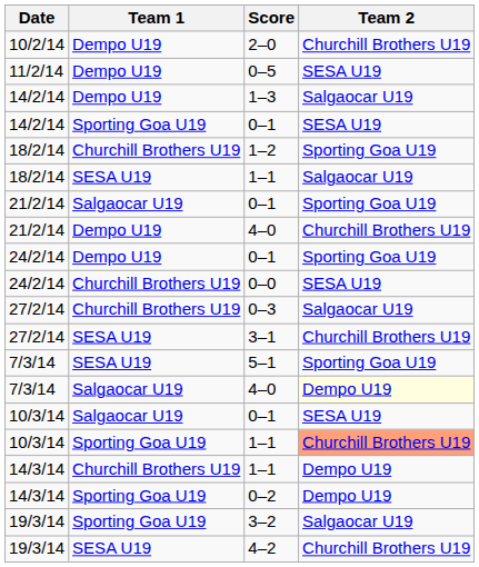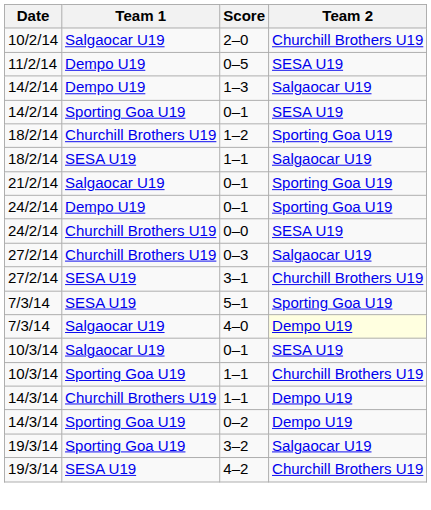 <table class="wikitable">
 <tr>
 <th>Date</th>
 <th>Team 1</th>
 <th>Score</th>
 <th>Team 2</th>
 </tr>
 <tr>
 <td>10/2/14</td>
-<td><a href='#'>Dempo U19</a></td>
+<td><a href='#'>Salgaocar U19</a></td>
 <td>2–0</td>
 <td><a href='#'>Churchill Brothers U19</a></td>
 </tr>
 <tr>
 <td>11/2/14</td>
 <td><a href='#'>Dempo U19</a></td>
 <td>0–5</td>
 <td><a href='#'>SESA U19</a></td>
 </tr>
 <tr>
 <td>14/2/14</td>
 <td><a href='#'>Dempo U19</a></td>
 <td>1–3</td>
 <td><a href='#'>Salgaocar U19</a></td>
 </tr>
 <tr>
 <td>14/2/14</td>
 <td><a href='#'>Sporting Goa U19</a></td>
 <td>0–1</td>
 <td><a href='#'>SESA U19</a></td>
 </tr>
 <tr>
 <td>18/2/14</td>
 <td><a href='#'>Churchill Brothers U19</a></td>
 <td>1–2</td>
 <td><a href='#'>Sporting Goa U19</a></td>
 </tr>
 <tr>
 <td>18/2/14</td>
 <td><a href='#'>SESA U19</a></td>
 <td>1–1</td>
 <td><a href='#'>Salgaocar U19</a></td>
 </tr>
 <tr>
 <td>21/2/14</td>
 <td><a href='#'>Salgaocar U19</a></td>
 <td>0–1</td>
 <td><a href='#'>Sporting Goa U19</a></td>
-</tr>
-<tr>
-<td>21/2/14</td>
-<td><a href='#'>Dempo U19</a></td>
-<td>4–0</td>
-<td><a href='#'>Churchill Brothers U19</a></td>
 </tr>
 <tr>
 <td>24/2/14</td>
 <td><a href='#'>Dempo U19</a></td>
 <td>0–1</td>
 <td><a href='#'>Sporting Goa U19</a></td>
 </tr>
 <tr>
 <td>24/2/14</td>
 <td><a href='#'>Churchill Brothers U19</a></td>
 <td>0–0</td>
 <td><a href='#'>SESA U19</a></td>
 </tr>
 <tr>
 <td>27/2/14</td>
 <td><a href='#'>Churchill Brothers U19</a></td>
 <td>0–3</td>
 <td><a href='#'>Salgaocar U19</a></td>
 </tr>
 <tr>
 <td>27/2/14</td>
 <td><a href='#'>SESA U19</a></td>
 <td>3–1</td>
 <td><a href='#'>Churchill Brothers U19</a></td>
 </tr>
 <tr>
 <td>7/3/14</td>
 <td><a href='#'>SESA U19</a></td>
 <td>5–1</td>
 <td><a href='#'>Sporting Goa U19</a></td>
 </tr>
 <tr>
 <td>7/3/14</td>
 <td><a href='#'>Salgaocar U19</a></td>
 <td>4–0</td>
 <td style="background: lightyellow;"><a href='#'>Dempo U19</a></td>
 </tr>
 <tr>
 <td>10/3/14</td>
 <td><a href='#'>Salgaocar U19</a></td>
 <td>0–1</td>
 <td><a href='#'>SESA U19</a></td>
 </tr>
 <tr>
 <td>10/3/14</td>
 <td><a href='#'>Sporting Goa U19</a></td>
 <td>1–1</td>
-<td style="background: lightsalmon;"><a href='#'>Churchill Brothers U19</a></td>
+<td><a href='#'>Churchill Brothers U19</a></td>
 </tr>
 <tr>
 <td>14/3/14</td>
 <td><a href='#'>Churchill Brothers U19</a></td>
 <td>1–1</td>
 <td><a href='#'>Dempo U19</a></td>
 </tr>
 <tr>
 <td>14/3/14</td>
 <td><a href='#'>Sporting Goa U19</a></td>
 <td>0–2</td>
 <td><a href='#'>Dempo U19</a></td>
 </tr>
 <tr>
 <td>19/3/14</td>
 <td><a href='#'>Sporting Goa U19</a></td>
 <td>3–2</td>
 <td><a href='#'>Salgaocar U19</a></td>
 </tr>
 <tr>
 <td>19/3/14</td>
 <td><a href='#'>SESA U19</a></td>
 <td>4–2</td>
 <td><a href='#'>Churchill Brothers U19</a></td>
 </tr>
 </table>
